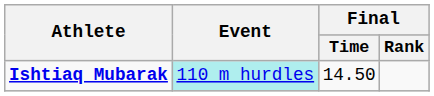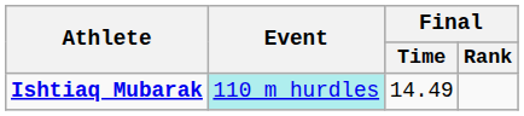 <table class="wikitable" style="font-size:90%">
 <tr>
 <th rowspan="2">Athlete</th>
 <th rowspan="2">Event</th>
 <th colspan="2">Final</th>
 </tr>
 <tr style="font-size:95%">
 <th>Time</th>
 <th>Rank</th>
 </tr>
 <tr align=center>
 <td align=left><strong><a href='#'>Ishtiaq Mubarak</a></strong></td>
 <td align=left style="background: paleturquoise;"><a href='#'>110 m hurdles</a></td>
-<td>14.50</td>
+<td>14.49</td>
 <td></td>
 </tr>
 </table>
